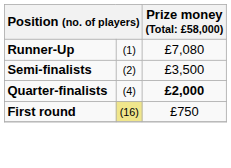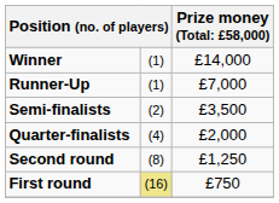 <table class="wikitable">
 <tr>
 <th colspan=2>Position <small>(no. of players)</small></th>
 <th>Prize money<br><small>(Total: £58,000)</small></th>
 </tr>
 <tr>
+<td><strong>Winner</strong></td>
+<td align=center><small>(1)</small></td>
+<td align=center>£14,000</td>
+</tr>
+<tr>
 <td><strong>Runner-Up</strong></td>
 <td align=center><small>(1)</small></td>
-<td align=center>£7,080</td>
+<td align=center>£7,000</td>
 </tr>
 <tr>
 <td><strong>Semi-finalists</strong></td>
 <td align=center><small>(2)</small></td>
 <td align=center>£3,500</td>
 </tr>
 <tr>
 <td><strong>Quarter-finalists</strong></td>
 <td align=center><small>(4)</small></td>
-<td align=center><strong>£2,000</strong></td>
+<td align=center>£2,000</td>
+</tr>
+<tr>
+<td><strong>Second round</strong></td>
+<td align=center><small>(8)</small></td>
+<td align=center>£1,250</td>
 </tr>
 <tr>
 <td><strong>First round</strong></td>
 <td align=center style="background: khaki;"><small>(16)</small></td>
 <td align=center>£750</td>
 </tr>
 <tr>
 </tr>
 </table>
